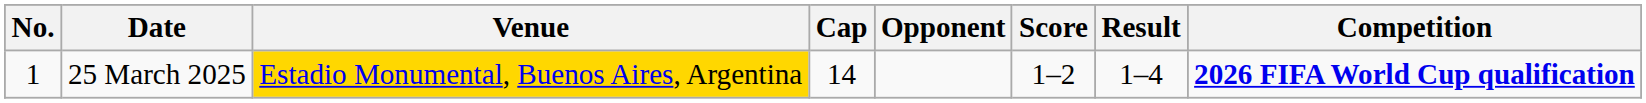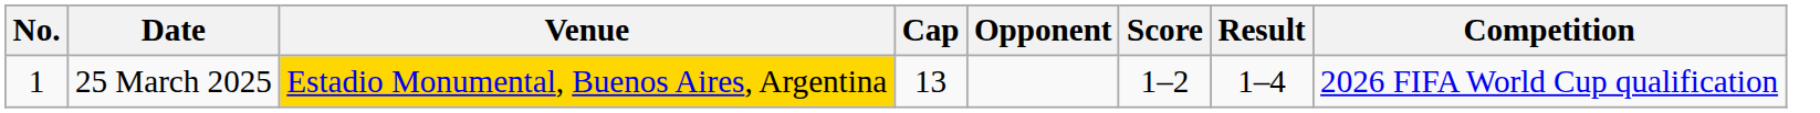 <table class="wikitable sortable">
 <tr>
 <th scope="col">No.</th>
 <th scope="col">Date</th>
 <th scope="col">Venue</th>
 <th scope="col">Cap</th>
 <th scope="col">Opponent</th>
 <th scope="col">Score</th>
 <th scope="col">Result</th>
 <th scope="col">Competition</th>
 </tr>
 <tr>
 <td style="text-align: center;">1</td>
 <td>25 March 2025</td>
 <td style="background: gold;"><a href='#'>Estadio Monumental</a>, <a href='#'>Buenos Aires</a>, Argentina</td>
-<td style="text-align: center;">14</td>
+<td style="text-align: center;">13</td>
 <td></td>
 <td style="text-align: center;">1–2</td>
 <td style="text-align: center;">1–4</td>
-<td><strong><a href='#'>2026 FIFA World Cup qualification</a></strong></td>
+<td><a href='#'>2026 FIFA World Cup qualification</a></td>
 </tr>
 </table>
